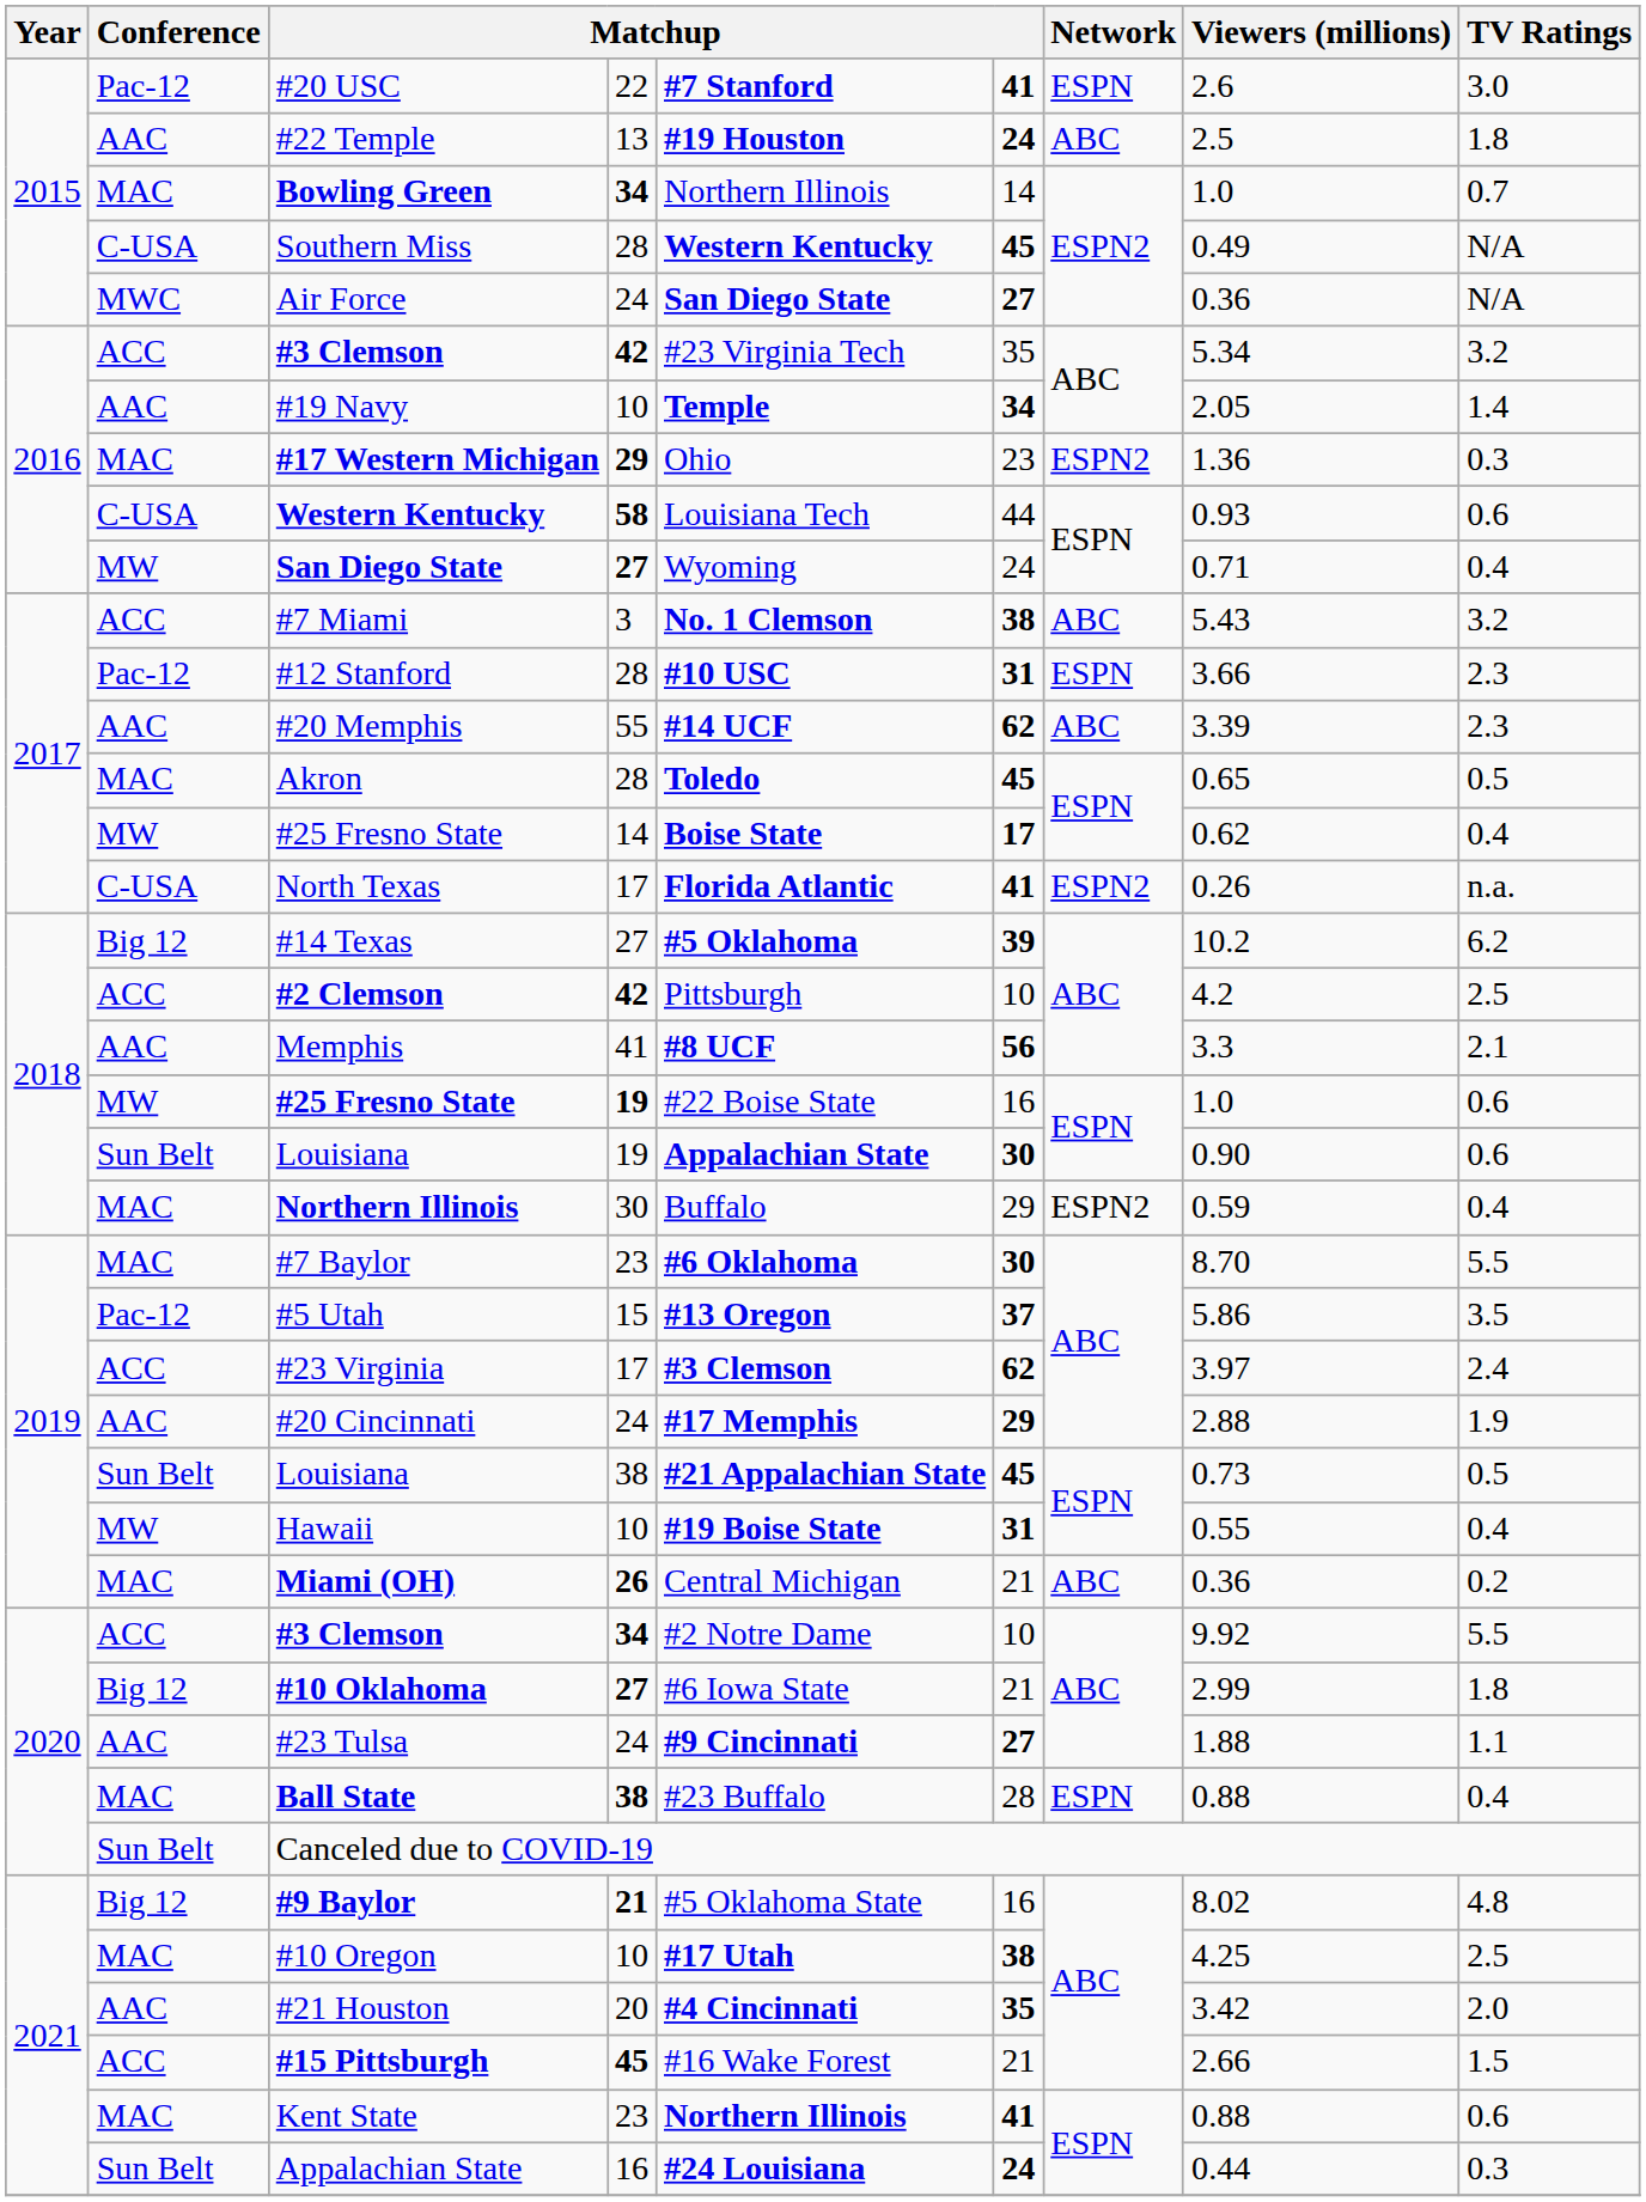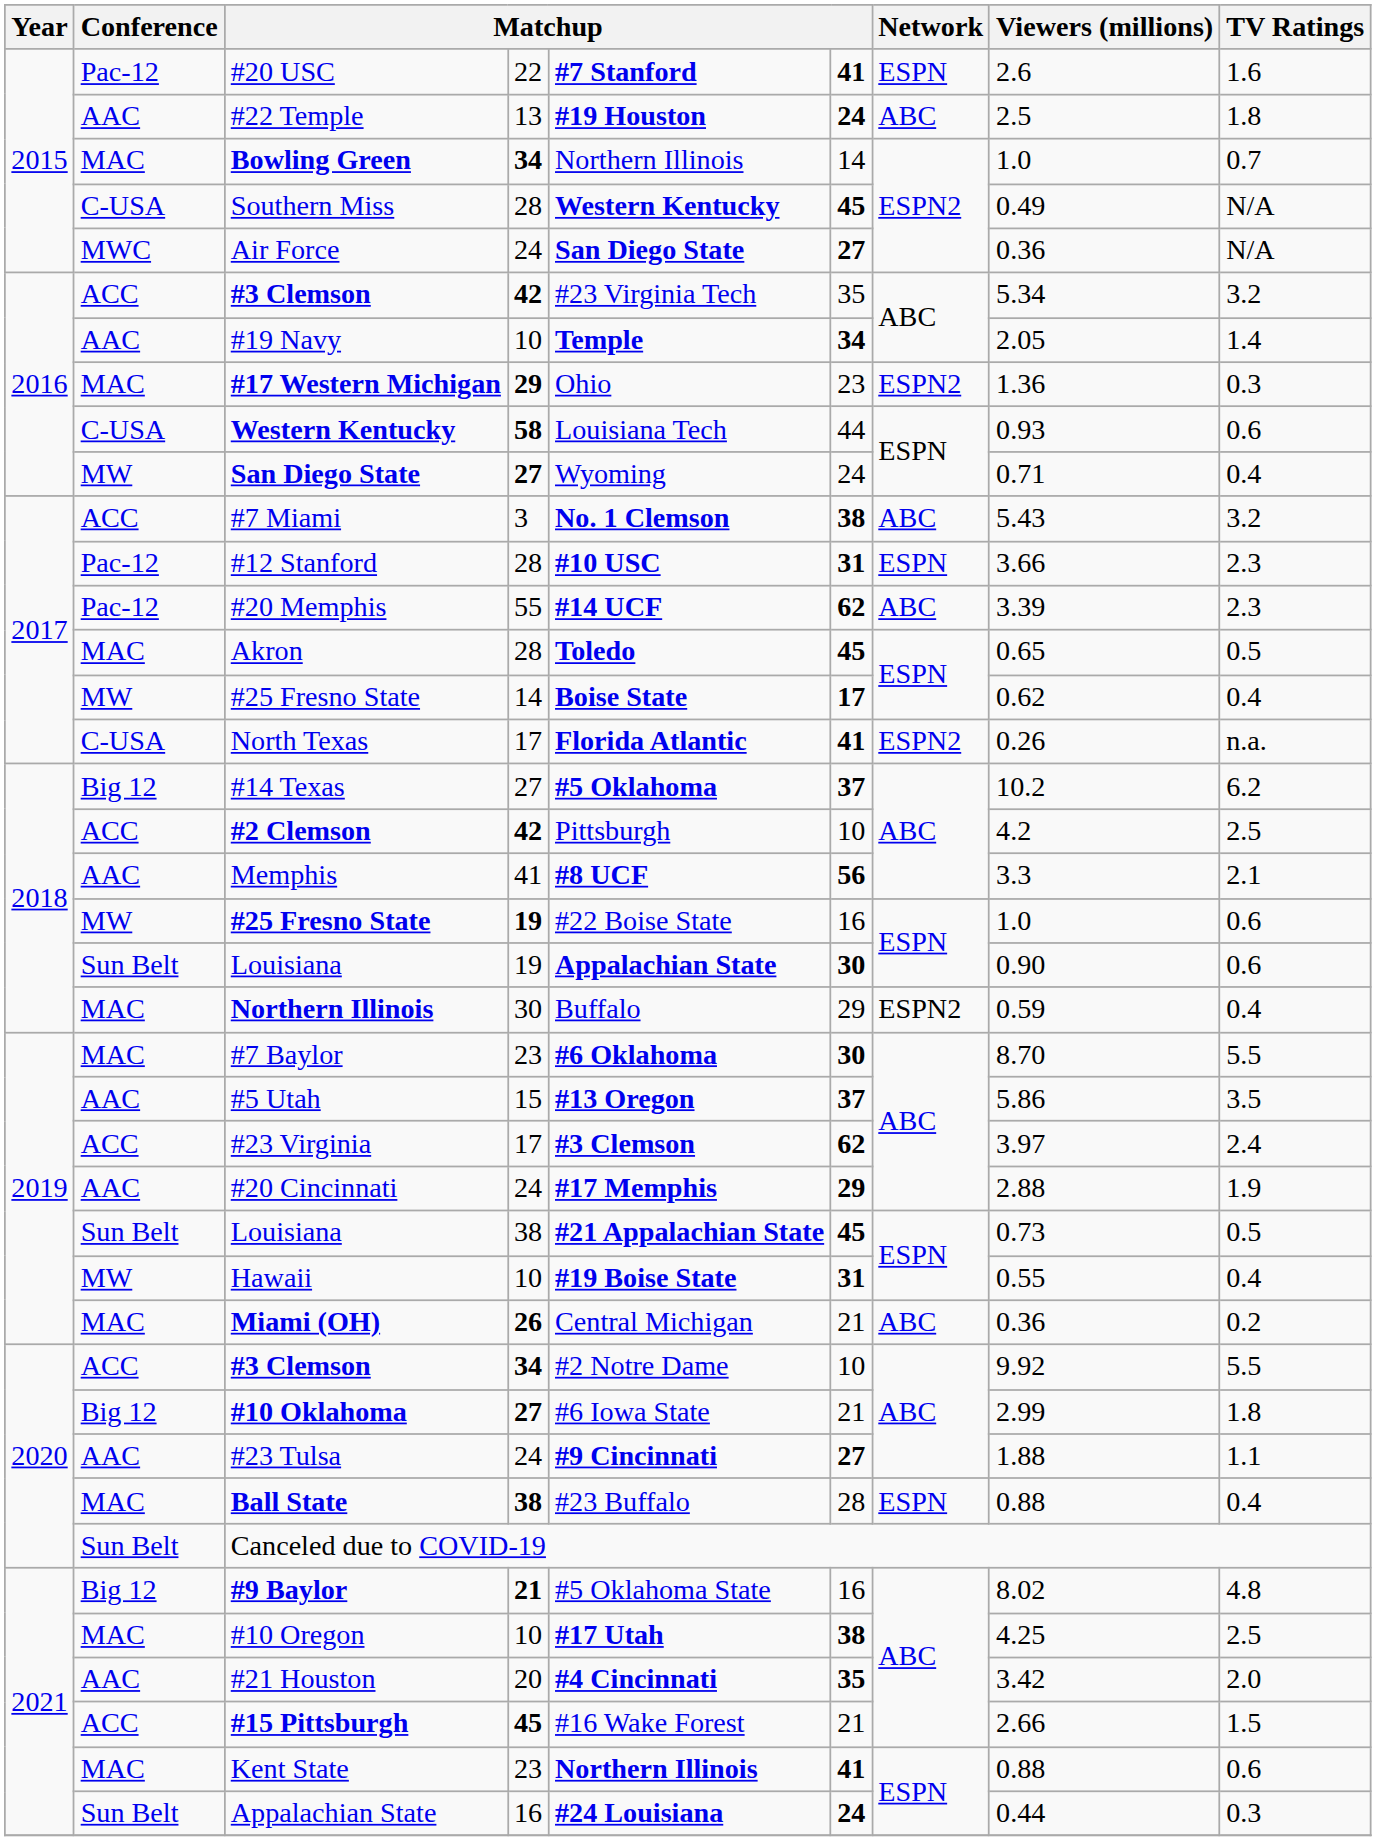 <table class="wikitable">
 <tr>
 <th>Year</th>
 <th>Conference</th>
 <th colspan="4">Matchup</th>
 <th>Network</th>
 <th>Viewers (millions)</th>
 <th>TV Ratings</th>
 </tr>
 <tr>
 <td rowspan="5"><a href='#'>2015</a></td>
 <td><a href='#'>Pac-12</a></td>
 <td><a href='#'>#20 USC</a></td>
 <td>22</td>
 <td><a href='#'><strong>#7 Stanford</strong></a></td>
 <td><strong>41</strong></td>
 <td><a href='#'>ESPN</a></td>
 <td>2.6</td>
-<td>3.0</td>
+<td>1.6</td>
 </tr>
 <tr>
 <td><a href='#'>AAC</a></td>
 <td><a href='#'>#22 Temple</a></td>
 <td>13</td>
 <td><strong><a href='#'>#19 Houston</a></strong></td>
 <td><strong>24</strong></td>
 <td><a href='#'>ABC</a></td>
 <td>2.5</td>
 <td>1.8</td>
 </tr>
 <tr>
 <td><a href='#'>MAC</a></td>
 <td><strong><a href='#'>Bowling Green</a></strong></td>
 <td><strong>34</strong></td>
 <td><a href='#'>Northern Illinois</a></td>
 <td>14</td>
 <td rowspan="3"><a href='#'>ESPN2</a></td>
 <td>1.0</td>
 <td>0.7</td>
 </tr>
 <tr>
 <td><a href='#'>C-USA</a></td>
 <td><a href='#'>Southern Miss</a></td>
 <td>28</td>
 <td><strong><a href='#'>Western Kentucky</a></strong></td>
 <td><strong>45</strong></td>
 <td>0.49</td>
 <td>N/A</td>
 </tr>
 <tr>
 <td><a href='#'>MWC</a></td>
 <td><a href='#'>Air Force</a></td>
 <td>24</td>
 <td><strong><a href='#'>San Diego State</a></strong></td>
 <td><strong>27</strong></td>
 <td>0.36</td>
 <td>N/A</td>
 </tr>
 <tr>
 <td rowspan="5"><a href='#'>2016</a></td>
 <td><a href='#'>ACC</a></td>
 <td><strong><a href='#'>#3 Clemson</a></strong></td>
 <td><strong>42</strong></td>
 <td><a href='#'>#23 Virginia Tech</a></td>
 <td>35</td>
 <td rowspan="2">ABC</td>
 <td>5.34</td>
 <td>3.2</td>
 </tr>
 <tr>
 <td><a href='#'>AAC</a></td>
 <td><a href='#'>#19 Navy</a></td>
 <td>10</td>
 <td><strong><a href='#'>Temple</a></strong></td>
 <td><strong>34</strong></td>
 <td>2.05</td>
 <td>1.4</td>
 </tr>
 <tr>
 <td><a href='#'>MAC</a></td>
 <td><strong><a href='#'>#17 Western Michigan</a></strong></td>
 <td><strong>29</strong></td>
 <td><a href='#'>Ohio</a></td>
 <td>23</td>
 <td><a href='#'>ESPN2</a></td>
 <td>1.36</td>
 <td>0.3</td>
 </tr>
 <tr>
 <td><a href='#'>C-USA</a></td>
 <td><strong><a href='#'>Western Kentucky</a></strong></td>
 <td><strong>58</strong></td>
 <td><a href='#'>Louisiana Tech</a></td>
 <td>44</td>
 <td rowspan="2">ESPN</td>
 <td>0.93</td>
 <td>0.6</td>
 </tr>
 <tr>
 <td><a href='#'>MW</a></td>
 <td><strong><a href='#'>San Diego State</a></strong></td>
 <td><strong>27</strong></td>
 <td><a href='#'>Wyoming</a></td>
 <td>24</td>
 <td>0.71</td>
 <td>0.4</td>
 </tr>
 <tr>
 <td rowspan="6"><a href='#'>2017</a></td>
 <td><a href='#'>ACC</a></td>
 <td><a href='#'>#7 Miami</a></td>
 <td>3</td>
 <td><strong><a href='#'>No. 1 Clemson</a></strong></td>
 <td><strong>38</strong></td>
 <td><a href='#'>ABC</a></td>
 <td>5.43</td>
 <td>3.2</td>
 </tr>
 <tr>
 <td><a href='#'>Pac-12</a></td>
 <td><a href='#'>#12 Stanford</a></td>
 <td>28</td>
 <td><strong><a href='#'>#10 USC</a></strong></td>
 <td><strong>31</strong></td>
 <td><a href='#'>ESPN</a></td>
 <td>3.66</td>
 <td>2.3</td>
 </tr>
 <tr>
-<td><a href='#'>AAC</a></td>
+<td><a href='#'>Pac-12</a></td>
 <td><a href='#'>#20 Memphis</a></td>
 <td>55</td>
 <td><strong><a href='#'>#14 UCF</a></strong></td>
 <td><strong>62</strong></td>
 <td><a href='#'>ABC</a></td>
 <td>3.39</td>
 <td>2.3</td>
 </tr>
 <tr>
 <td><a href='#'>MAC</a></td>
 <td><a href='#'>Akron</a></td>
 <td>28</td>
 <td><strong><a href='#'>Toledo</a></strong></td>
 <td><strong>45</strong></td>
 <td rowspan="2"><a href='#'>ESPN</a></td>
 <td>0.65</td>
 <td>0.5</td>
 </tr>
 <tr>
 <td><a href='#'>MW</a></td>
 <td><a href='#'>#25 Fresno State</a></td>
 <td>14</td>
 <td><strong><a href='#'>Boise State</a></strong></td>
 <td><strong>17</strong></td>
 <td>0.62</td>
 <td>0.4</td>
 </tr>
 <tr>
 <td><a href='#'>C-USA</a></td>
 <td><a href='#'>North Texas</a></td>
 <td>17</td>
 <td><strong><a href='#'>Florida Atlantic</a></strong></td>
 <td><strong>41</strong></td>
 <td><a href='#'>ESPN2</a></td>
 <td>0.26</td>
 <td>n.a.</td>
 </tr>
 <tr>
 <td rowspan="6"><a href='#'>2018</a></td>
 <td><a href='#'>Big 12</a></td>
 <td><a href='#'>#14 Texas</a></td>
 <td>27</td>
 <td><strong><a href='#'>#5 Oklahoma</a></strong></td>
-<td><strong>39</strong></td>
+<td><strong>37</strong></td>
 <td rowspan="3"><a href='#'>ABC</a></td>
 <td>10.2</td>
 <td>6.2</td>
 </tr>
 <tr>
 <td><a href='#'>ACC</a></td>
 <td><strong><a href='#'>#2 Clemson</a></strong></td>
 <td><strong>42</strong></td>
 <td><a href='#'>Pittsburgh</a></td>
 <td>10</td>
 <td>4.2</td>
 <td>2.5</td>
 </tr>
 <tr>
 <td><a href='#'>AAC</a></td>
 <td><a href='#'>Memphis</a></td>
 <td>41</td>
 <td><strong><a href='#'>#8 UCF</a></strong></td>
 <td><strong>56</strong></td>
 <td>3.3</td>
 <td>2.1</td>
 </tr>
 <tr>
 <td><a href='#'>MW</a></td>
 <td><strong><a href='#'>#25 Fresno State</a></strong></td>
 <td><strong>19</strong></td>
 <td><a href='#'>#22 Boise State</a></td>
 <td>16</td>
 <td rowspan="2"><a href='#'>ESPN</a></td>
 <td>1.0</td>
 <td>0.6</td>
 </tr>
 <tr>
 <td><a href='#'>Sun Belt</a></td>
 <td><a href='#'>Louisiana</a></td>
 <td>19</td>
 <td><strong><a href='#'>Appalachian State</a></strong></td>
 <td><strong>30</strong></td>
 <td>0.90</td>
 <td>0.6</td>
 </tr>
 <tr>
 <td><a href='#'>MAC</a></td>
 <td><strong><a href='#'>Northern Illinois</a></strong></td>
 <td>30</td>
 <td><a href='#'>Buffalo</a></td>
 <td>29</td>
 <td>ESPN2</td>
 <td>0.59</td>
 <td>0.4</td>
 </tr>
 <tr>
 <td rowspan="7"><a href='#'>2019</a></td>
 <td><a href='#'>MAC</a></td>
 <td><a href='#'>#7 Baylor</a></td>
 <td>23</td>
 <td><strong><a href='#'>#6 Oklahoma</a></strong></td>
 <td><strong>30</strong></td>
 <td rowspan="4"><a href='#'>ABC</a></td>
 <td>8.70</td>
 <td>5.5</td>
 </tr>
 <tr>
-<td><a href='#'>Pac-12</a></td>
+<td><a href='#'>AAC</a></td>
 <td><a href='#'>#5 Utah</a></td>
 <td>15</td>
 <td><strong><a href='#'>#13 Oregon</a></strong></td>
 <td><strong>37</strong></td>
 <td>5.86</td>
 <td>3.5</td>
 </tr>
 <tr>
 <td><a href='#'>ACC</a></td>
 <td><a href='#'>#23 Virginia</a></td>
 <td>17</td>
 <td><strong><a href='#'>#3 Clemson</a></strong></td>
 <td><strong>62</strong></td>
 <td>3.97</td>
 <td>2.4</td>
 </tr>
 <tr>
 <td><a href='#'>AAC</a></td>
 <td><a href='#'>#20 Cincinnati</a></td>
 <td>24</td>
 <td><strong><a href='#'>#17 Memphis</a></strong></td>
 <td><strong>29</strong></td>
 <td>2.88</td>
 <td>1.9</td>
 </tr>
 <tr>
 <td><a href='#'>Sun Belt</a></td>
 <td><a href='#'>Louisiana</a></td>
 <td>38</td>
 <td><strong><a href='#'>#21 Appalachian State</a></strong></td>
 <td><strong>45</strong></td>
 <td rowspan="2"><a href='#'>ESPN</a></td>
 <td>0.73</td>
 <td>0.5</td>
 </tr>
 <tr>
 <td><a href='#'>MW</a></td>
 <td><a href='#'>Hawaii</a></td>
 <td>10</td>
 <td><strong><a href='#'>#19 Boise State</a></strong></td>
 <td><strong>31</strong></td>
 <td>0.55</td>
 <td>0.4</td>
 </tr>
 <tr>
 <td><a href='#'>MAC</a></td>
 <td><strong><a href='#'>Miami (OH)</a></strong></td>
 <td><strong>26</strong></td>
 <td><a href='#'>Central Michigan</a></td>
 <td>21</td>
 <td><a href='#'>ABC</a></td>
 <td>0.36</td>
 <td>0.2</td>
 </tr>
 <tr>
 <td rowspan="5"><a href='#'>2020</a></td>
 <td><a href='#'>ACC</a></td>
 <td><strong><a href='#'>#3 Clemson</a></strong></td>
 <td><strong>34</strong></td>
 <td><a href='#'>#2 Notre Dame</a></td>
 <td>10</td>
 <td rowspan="3"><a href='#'>ABC</a></td>
 <td>9.92</td>
 <td>5.5</td>
 </tr>
 <tr>
 <td><a href='#'>Big 12</a></td>
 <td><strong><a href='#'>#10 Oklahoma</a></strong></td>
 <td><strong>27</strong></td>
 <td><a href='#'>#6 Iowa State</a></td>
 <td>21</td>
 <td>2.99</td>
 <td>1.8</td>
 </tr>
 <tr>
 <td><a href='#'>AAC</a></td>
 <td><a href='#'>#23 Tulsa</a></td>
 <td>24</td>
 <td><strong><a href='#'>#9 Cincinnati</a></strong></td>
 <td><strong>27</strong></td>
 <td>1.88</td>
 <td>1.1</td>
 </tr>
 <tr>
 <td><a href='#'>MAC</a></td>
 <td><strong><a href='#'>Ball State</a></strong></td>
 <td><strong>38</strong></td>
 <td><a href='#'>#23 Buffalo</a></td>
 <td>28</td>
 <td><a href='#'>ESPN</a></td>
 <td>0.88</td>
 <td>0.4</td>
 </tr>
 <tr>
 <td><a href='#'>Sun Belt</a></td>
 <td colspan=7>Canceled due to <a href='#'>COVID-19</a></td>
 </tr>
 <tr>
 <td rowspan="6"><a href='#'>2021</a></td>
 <td><a href='#'>Big 12</a></td>
 <td><a href='#'><strong>#9 Baylor</strong></a></td>
 <td><strong>21</strong></td>
 <td><a href='#'>#5 Oklahoma State</a></td>
 <td>16</td>
 <td rowspan="4"><a href='#'>ABC</a></td>
 <td>8.02</td>
 <td>4.8</td>
 </tr>
 <tr>
 <td><a href='#'>MAC</a></td>
 <td><a href='#'>#10 Oregon</a></td>
 <td>10</td>
 <td><a href='#'><strong>#17 Utah</strong></a></td>
 <td><strong>38</strong></td>
 <td>4.25</td>
 <td>2.5</td>
 </tr>
 <tr>
 <td><a href='#'>AAC</a></td>
 <td><a href='#'>#21 Houston</a></td>
 <td>20</td>
 <td><a href='#'><strong>#4 Cincinnati</strong></a></td>
 <td><strong>35</strong></td>
 <td>3.42</td>
 <td>2.0</td>
 </tr>
 <tr>
 <td><a href='#'>ACC</a></td>
 <td><strong><a href='#'>#15 Pittsburgh</a></strong></td>
 <td><strong>45</strong></td>
 <td><a href='#'>#16 Wake Forest</a></td>
 <td>21</td>
 <td>2.66</td>
 <td>1.5</td>
 </tr>
 <tr>
 <td><a href='#'>MAC</a></td>
 <td><a href='#'>Kent State</a></td>
 <td>23</td>
 <td><strong><a href='#'>Northern Illinois</a></strong></td>
 <td><strong>41</strong></td>
 <td rowspan="2"><a href='#'>ESPN</a></td>
 <td>0.88</td>
 <td>0.6</td>
 </tr>
 <tr>
 <td><a href='#'>Sun Belt</a></td>
 <td><a href='#'>Appalachian State</a></td>
 <td>16</td>
 <td><strong><a href='#'>#24 Louisiana</a></strong></td>
 <td><strong>24</strong></td>
 <td>0.44</td>
 <td>0.3</td>
 </tr>
 <tr>
 </tr>
 </table>
